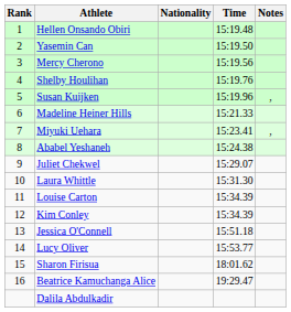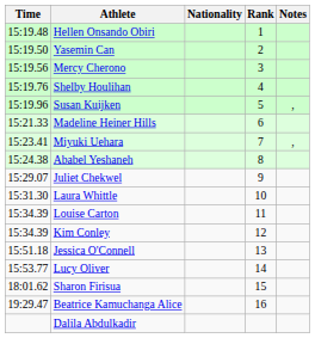 <table class="wikitable sortable" style="text-align:center">
 <tr>
-<th>Rank</th>
+<th>Time</th>
 <th>Athlete</th>
 <th>Nationality</th>
-<th>Time</th>
+<th>Rank</th>
 <th>Notes</th>
 </tr>
 <tr bgcolor=#ccffcc>
-<td>1</td>
+<td>15:19.48</td>
 <td align=left><a href='#'>Hellen Onsando Obiri</a></td>
 <td align=left></td>
-<td>15:19.48</td>
+<td>1</td>
 <td></td>
 </tr>
 <tr bgcolor=#ccffcc>
-<td>2</td>
+<td>15:19.50</td>
 <td align=left><a href='#'>Yasemin Can</a></td>
 <td align=left></td>
-<td>15:19.50</td>
+<td>2</td>
 <td></td>
 </tr>
 <tr bgcolor=#ccffcc>
-<td>3</td>
+<td>15:19.56</td>
 <td align=left><a href='#'>Mercy Cherono</a></td>
 <td align=left></td>
-<td>15:19.56</td>
+<td>3</td>
 <td></td>
 </tr>
 <tr bgcolor=#ccffcc>
-<td>4</td>
+<td>15:19.76</td>
 <td align=left><a href='#'>Shelby Houlihan</a></td>
 <td align=left></td>
-<td>15:19.76</td>
+<td>4</td>
 <td></td>
 </tr>
 <tr bgcolor=#ccffcc>
-<td>5</td>
+<td>15:19.96</td>
 <td align=left><a href='#'>Susan Kuijken</a></td>
 <td align=left></td>
-<td>15:19.96</td>
+<td>5</td>
 <td>, </td>
 </tr>
 <tr bgcolor=#ddffdd>
-<td>6</td>
+<td>15:21.33</td>
 <td align=left><a href='#'>Madeline Heiner Hills</a></td>
 <td align=left></td>
-<td>15:21.33</td>
+<td>6</td>
 <td></td>
 </tr>
 <tr bgcolor=#ddffdd>
-<td>7</td>
+<td>15:23.41</td>
 <td align=left><a href='#'>Miyuki Uehara</a></td>
 <td align=left></td>
-<td>15:23.41</td>
+<td>7</td>
 <td>, </td>
 </tr>
 <tr bgcolor=#ddffdd>
-<td>8</td>
+<td>15:24.38</td>
 <td align=left><a href='#'>Ababel Yeshaneh</a></td>
 <td align=left></td>
-<td>15:24.38</td>
+<td>8</td>
 <td></td>
 </tr>
 <tr>
-<td>9</td>
+<td>15:29.07</td>
 <td align=left><a href='#'>Juliet Chekwel</a></td>
 <td align=left></td>
-<td>15:29.07</td>
+<td>9</td>
 <td></td>
 </tr>
 <tr>
-<td>10</td>
+<td>15:31.30</td>
 <td align=left><a href='#'>Laura Whittle</a></td>
 <td align=left></td>
-<td>15:31.30</td>
+<td>10</td>
 <td></td>
 </tr>
 <tr>
-<td>11</td>
+<td>15:34.39</td>
 <td align=left><a href='#'>Louise Carton</a></td>
 <td align=left></td>
-<td>15:34.39</td>
+<td>11</td>
 <td></td>
 </tr>
 <tr>
-<td>12</td>
+<td>15:34.39</td>
 <td align=left><a href='#'>Kim Conley</a></td>
 <td align=left></td>
-<td>15:34.39</td>
+<td>12</td>
 <td></td>
 </tr>
 <tr>
-<td>13</td>
+<td>15:51.18</td>
 <td align=left><a href='#'>Jessica O'Connell</a></td>
 <td align=left></td>
-<td>15:51.18</td>
+<td>13</td>
 <td></td>
 </tr>
 <tr>
-<td>14</td>
+<td>15:53.77</td>
 <td align=left><a href='#'>Lucy Oliver</a></td>
 <td align=left></td>
-<td>15:53.77</td>
+<td>14</td>
 <td></td>
 </tr>
 <tr>
-<td>15</td>
+<td>18:01.62</td>
 <td align=left><a href='#'>Sharon Firisua</a></td>
 <td align=left></td>
-<td>18:01.62</td>
+<td>15</td>
 <td></td>
 </tr>
 <tr>
-<td>16</td>
+<td>19:29.47</td>
 <td align=left><a href='#'>Beatrice Kamuchanga Alice</a></td>
 <td align=left></td>
-<td>19:29.47</td>
+<td>16</td>
 <td></td>
 </tr>
 <tr>
 <td></td>
 <td align=left><a href='#'>Dalila Abdulkadir</a></td>
 <td align=left></td>
 <td></td>
 <td></td>
 </tr>
 </table>
